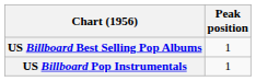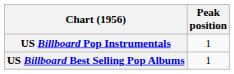 <table class="wikitable plainrowheaders" style="text-align:center">
 <tr>
 <th scope="col">Chart (1956)</th>
 <th scope="col">Peak<br>position</th>
 </tr>
 <tr>
+<th scope="row" align="left">US <a href='#'><em>Billboard</em> Pop Instrumentals</a></th>
+<td>1</td>
+</tr>
+<tr>
 <th scope="row" align="left">US <a href='#'><em>Billboard</em> Best Selling Pop Albums</a></th>
 <td>1</td>
 </tr>
-<tr>
-<th scope="row" align="left">US <a href='#'><em>Billboard</em> Pop Instrumentals</a></th>
-<td>1</td>
-</tr>
 </table>
